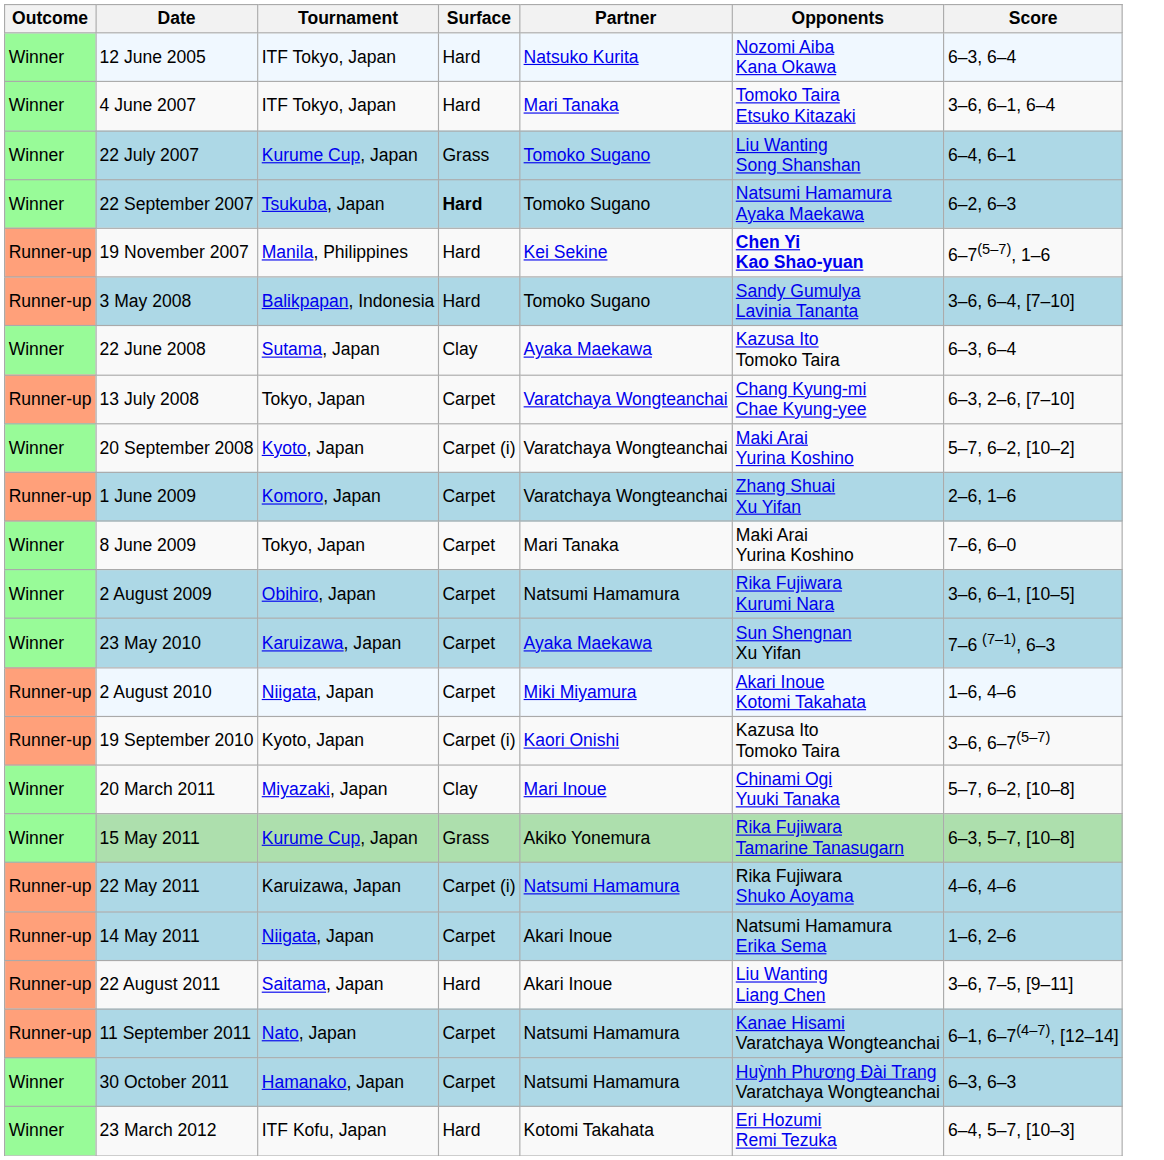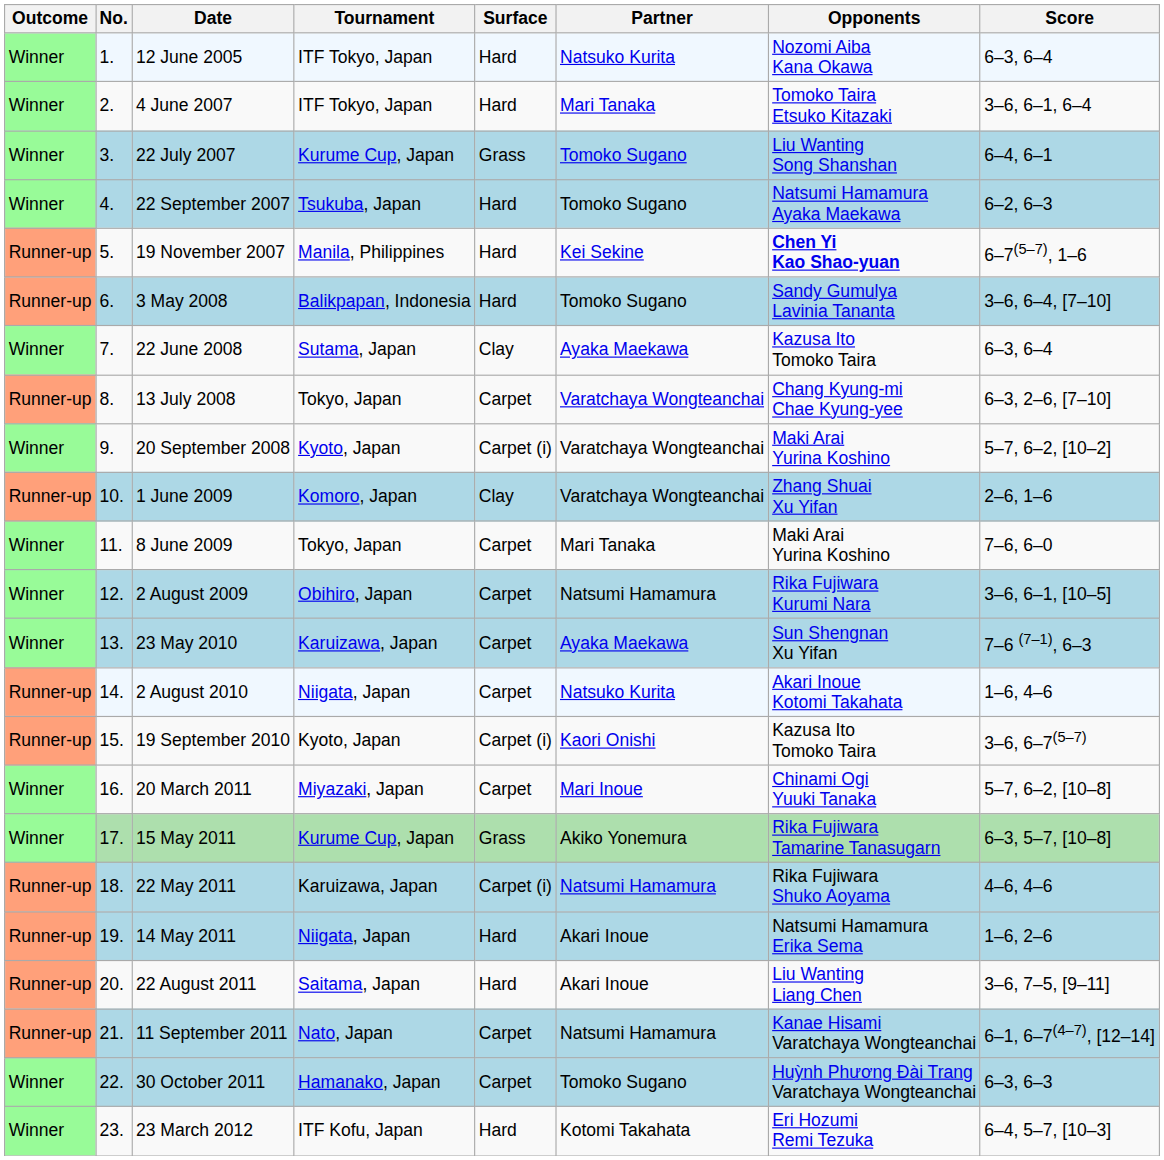 <table class="sortable wikitable" style="font-size:97%;">
 <tr>
 <th>Outcome</th>
+<th>No.</th>
 <th>Date</th>
 <th>Tournament</th>
 <th>Surface</th>
 <th>Partner</th>
 <th>Opponents</th>
 <th class="unsortable">Score</th>
 </tr>
 <tr bgcolor="#f0f8ff">
 <td bgcolor="98FB98">Winner</td>
+<td>1.</td>
 <td>12 June 2005</td>
 <td>ITF Tokyo, Japan</td>
 <td>Hard</td>
 <td> <a href='#'>Natsuko Kurita</a></td>
 <td> <a href='#'>Nozomi Aiba</a> <br>  <a href='#'>Kana Okawa</a></td>
 <td>6–3, 6–4</td>
 </tr>
 <tr>
 <td style="background:#98fb98;">Winner</td>
+<td>2.</td>
 <td>4 June 2007</td>
 <td>ITF Tokyo, Japan</td>
 <td>Hard</td>
 <td> <a href='#'>Mari Tanaka</a></td>
 <td> <a href='#'>Tomoko Taira</a> <br>  <a href='#'>Etsuko Kitazaki</a></td>
 <td>3–6, 6–1, 6–4</td>
 </tr>
 <tr style="background:lightblue;">
 <td bgcolor="98FB98">Winner</td>
+<td>3.</td>
 <td>22 July 2007</td>
 <td><a href='#'>Kurume Cup</a>, Japan</td>
 <td>Grass</td>
 <td> <a href='#'>Tomoko Sugano</a></td>
 <td> <a href='#'>Liu Wanting</a> <br>  <a href='#'>Song Shanshan</a></td>
 <td>6–4, 6–1</td>
 </tr>
 <tr style="background:lightblue;">
 <td bgcolor="98FB98">Winner</td>
+<td>4.</td>
 <td>22 September 2007</td>
 <td><a href='#'>Tsukuba</a>, Japan</td>
-<td><strong>Hard</strong></td>
+<td>Hard</td>
 <td> Tomoko Sugano</td>
 <td> <a href='#'>Natsumi Hamamura</a> <br>  <a href='#'>Ayaka Maekawa</a></td>
 <td>6–2, 6–3</td>
 </tr>
 <tr>
 <td bgcolor="FFA07A">Runner-up</td>
+<td>5.</td>
 <td>19 November 2007</td>
 <td><a href='#'>Manila</a>, Philippines</td>
 <td>Hard</td>
 <td> <a href='#'>Kei Sekine</a></td>
 <td><strong> <a href='#'>Chen Yi</a> <br>  <a href='#'>Kao Shao-yuan</a></strong></td>
 <td>6–7<sup>(5–7)</sup>, 1–6</td>
 </tr>
 <tr style="background:lightblue;">
 <td bgcolor="FFA07A">Runner-up</td>
+<td>6.</td>
 <td>3 May 2008</td>
 <td><a href='#'>Balikpapan</a>, Indonesia</td>
 <td>Hard</td>
 <td> Tomoko Sugano</td>
 <td> <a href='#'>Sandy Gumulya</a> <br>  <a href='#'>Lavinia Tananta</a></td>
 <td>3–6, 6–4, [7–10]</td>
 </tr>
 <tr>
 <td bgcolor="98FB98">Winner</td>
+<td>7.</td>
 <td>22 June 2008</td>
 <td><a href='#'>Sutama</a>, Japan</td>
 <td>Clay</td>
 <td> <a href='#'>Ayaka Maekawa</a></td>
 <td> <a href='#'>Kazusa Ito</a> <br>  Tomoko Taira</td>
 <td>6–3, 6–4</td>
 </tr>
 <tr>
 <td bgcolor="FFA07A">Runner-up</td>
+<td>8.</td>
 <td>13 July 2008</td>
 <td>Tokyo, Japan</td>
 <td>Carpet</td>
 <td> <a href='#'>Varatchaya Wongteanchai</a></td>
 <td> <a href='#'>Chang Kyung-mi</a> <br>  <a href='#'>Chae Kyung-yee</a></td>
 <td>6–3, 2–6, [7–10]</td>
 </tr>
 <tr>
 <td bgcolor="98FB98">Winner</td>
+<td>9.</td>
 <td>20 September 2008</td>
 <td><a href='#'>Kyoto</a>, Japan</td>
 <td>Carpet (i)</td>
 <td> Varatchaya Wongteanchai</td>
 <td> <a href='#'>Maki Arai</a> <br>  <a href='#'>Yurina Koshino</a></td>
 <td>5–7, 6–2, [10–2]</td>
 </tr>
 <tr bgcolor=lightblue>
 <td bgcolor="FFA07A">Runner-up</td>
+<td>10.</td>
 <td>1 June 2009</td>
 <td><a href='#'>Komoro</a>, Japan</td>
-<td>Carpet</td>
+<td>Clay</td>
 <td> Varatchaya Wongteanchai</td>
 <td> <a href='#'>Zhang Shuai</a> <br>  <a href='#'>Xu Yifan</a></td>
 <td>2–6, 1–6</td>
 </tr>
 <tr>
 <td style="background:#98fb98;">Winner</td>
+<td>11.</td>
 <td>8 June 2009</td>
 <td>Tokyo, Japan</td>
 <td>Carpet</td>
 <td> Mari Tanaka</td>
 <td> Maki Arai <br>  Yurina Koshino</td>
 <td>7–6, 6–0</td>
 </tr>
 <tr bgcolor="lightblue">
 <td style="background:#98fb98;">Winner</td>
+<td>12.</td>
 <td>2 August 2009</td>
 <td><a href='#'>Obihiro</a>, Japan</td>
 <td>Carpet</td>
 <td> Natsumi Hamamura</td>
 <td> <a href='#'>Rika Fujiwara</a> <br>  <a href='#'>Kurumi Nara</a></td>
 <td>3–6, 6–1, [10–5]</td>
 </tr>
 <tr style="background:lightblue;">
 <td bgcolor="98FB98">Winner</td>
+<td>13.</td>
 <td>23 May 2010</td>
 <td><a href='#'>Karuizawa</a>, Japan</td>
 <td>Carpet</td>
 <td> <a href='#'>Ayaka Maekawa</a></td>
 <td> <a href='#'>Sun Shengnan</a> <br>  Xu Yifan</td>
 <td>7–6 <sup>(7–1)</sup>, 6–3</td>
 </tr>
 <tr style="background:#f0f8ff;">
 <td style="background:#ffa07a;">Runner-up</td>
+<td>14.</td>
 <td>2 August 2010</td>
 <td><a href='#'>Niigata</a>, Japan</td>
 <td>Carpet</td>
-<td> <a href='#'>Miki Miyamura</a></td>
+<td> <a href='#'>Natsuko Kurita</a></td>
 <td> <a href='#'>Akari Inoue</a> <br>  <a href='#'>Kotomi Takahata</a></td>
 <td>1–6, 4–6</td>
 </tr>
 <tr>
 <td style="background:#ffa07a;">Runner-up</td>
+<td>15.</td>
 <td>19 September 2010</td>
 <td>Kyoto, Japan</td>
 <td>Carpet (i)</td>
 <td> <a href='#'>Kaori Onishi</a></td>
 <td> Kazusa Ito <br>  Tomoko Taira</td>
 <td>3–6, 6–7<sup>(5–7)</sup></td>
 </tr>
 <tr>
 <td bgcolor="98FB98">Winner</td>
+<td>16.</td>
 <td>20 March 2011</td>
 <td><a href='#'>Miyazaki</a>, Japan</td>
-<td>Clay</td>
+<td>Carpet</td>
 <td> <a href='#'>Mari Inoue</a></td>
 <td> <a href='#'>Chinami Ogi</a> <br>  <a href='#'>Yuuki Tanaka</a></td>
 <td>5–7, 6–2, [10–8]</td>
 </tr>
 <tr style="background:#addfad;">
 <td bgcolor="98FB98">Winner</td>
+<td>17.</td>
 <td>15 May 2011</td>
 <td><a href='#'>Kurume Cup</a>, Japan</td>
 <td>Grass</td>
 <td> Akiko Yonemura</td>
 <td> <a href='#'>Rika Fujiwara</a> <br>  <a href='#'>Tamarine Tanasugarn</a></td>
 <td>6–3, 5–7, [10–8]</td>
 </tr>
 <tr style="background:lightblue;">
 <td style="background:#ffa07a;">Runner-up</td>
+<td>18.</td>
 <td>22 May 2011</td>
 <td>Karuizawa, Japan</td>
 <td>Carpet (i)</td>
 <td> <a href='#'>Natsumi Hamamura</a></td>
 <td> Rika Fujiwara <br>  <a href='#'>Shuko Aoyama</a></td>
 <td>4–6, 4–6</td>
 </tr>
 <tr style="background:lightblue;">
 <td style="background:#ffa07a;">Runner-up</td>
+<td>19.</td>
 <td>14 May 2011</td>
 <td><a href='#'>Niigata</a>, Japan</td>
-<td>Carpet</td>
+<td>Hard</td>
 <td> Akari Inoue</td>
 <td> Natsumi Hamamura <br>  <a href='#'>Erika Sema</a></td>
 <td>1–6, 2–6</td>
 </tr>
 <tr>
 <td style="background:#ffa07a;">Runner-up</td>
+<td>20.</td>
 <td>22 August 2011</td>
 <td><a href='#'>Saitama</a>, Japan</td>
 <td>Hard</td>
 <td> Akari Inoue</td>
 <td> <a href='#'>Liu Wanting</a> <br>  <a href='#'>Liang Chen</a></td>
 <td>3–6, 7–5, [9–11]</td>
 </tr>
 <tr style="background:lightblue;">
 <td style="background:#ffa07a;">Runner-up</td>
+<td>21.</td>
 <td>11 September 2011</td>
 <td><a href='#'>Nato</a>, Japan</td>
 <td>Carpet</td>
 <td> Natsumi Hamamura</td>
 <td> <a href='#'>Kanae Hisami</a> <br>  Varatchaya Wongteanchai</td>
 <td>6–1, 6–7<sup>(4–7)</sup>, [12–14]</td>
 </tr>
 <tr style="background:lightblue;">
 <td bgcolor="98FB98">Winner</td>
+<td>22.</td>
 <td>30 October 2011</td>
 <td><a href='#'>Hamanako</a>, Japan</td>
 <td>Carpet</td>
-<td> Natsumi Hamamura</td>
+<td> Tomoko Sugano</td>
 <td> <a href='#'>Huỳnh Phương Đài Trang</a> <br>  Varatchaya Wongteanchai</td>
 <td>6–3, 6–3</td>
 </tr>
 <tr>
 <td style="background:#98fb98;">Winner</td>
+<td>23.</td>
 <td>23 March 2012</td>
 <td>ITF Kofu, Japan</td>
 <td>Hard</td>
 <td> Kotomi Takahata</td>
 <td> <a href='#'>Eri Hozumi</a> <br>  <a href='#'>Remi Tezuka</a></td>
 <td>6–4, 5–7, [10–3]</td>
 </tr>
 </table>
